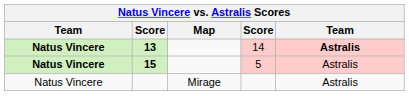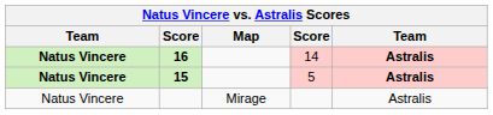 <table class="wikitable" style="text-align: center;">
 <tr>
 <th colspan=5><a href='#'>Natus Vincere</a> vs.  <a href='#'>Astralis</a> Scores</th>
 </tr>
 <tr>
 <th width="181px">Team</th>
 <th width="20px">Score</th>
 <th width="100px">Map</th>
 <th width="20px">Score</th>
 <th width="181px">Team</th>
 </tr>
 <tr>
 <td style="background: #D0F0C0;"><strong>Natus Vincere</strong></td>
-<td style="background: #D0F0C0;"><strong>13</strong></td>
+<td style="background: #D0F0C0;"><strong>16</strong></td>
 <td></td>
 <td style="background: #FFCCCC;">14</td>
 <td style="background: #FFCCCC;"><strong>Astralis</strong></td>
 </tr>
 <tr>
 <td style="background: #D0F0C0;"><strong>Natus Vincere</strong></td>
 <td style="background: #D0F0C0;"><strong>15</strong></td>
 <td></td>
 <td style="background: #FFCCCC;">5</td>
-<td style="background: #FFCCCC;">Astralis</td>
+<td style="background: #FFCCCC;"><strong>Astralis</strong></td>
 </tr>
 <tr>
 <td>Natus Vincere</td>
 <td></td>
 <td>Mirage</td>
 <td></td>
 <td>Astralis</td>
 </tr>
 </table>
